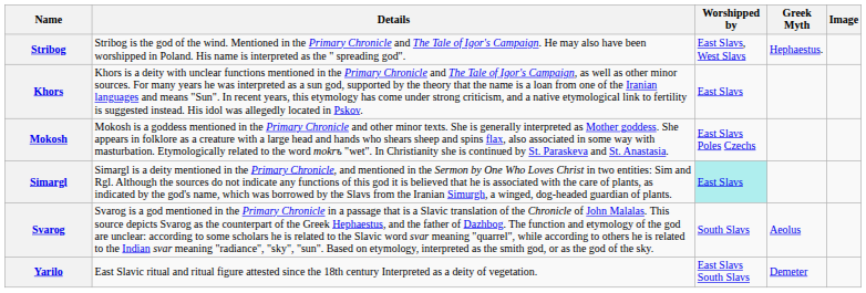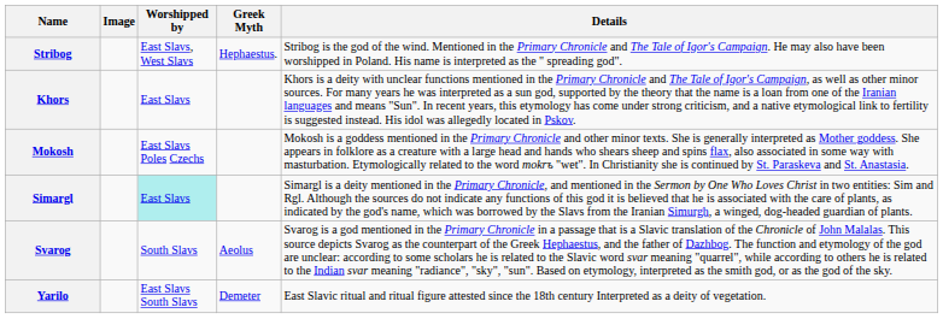 <table class="wikitable">
 <tr>
 <th scope="col", width="120px">Name</th>
-<th scope="col">Details</th>
+<th scope="col">Image</th>
 <th>Worshipped by</th>
 <th>Greek Myth</th>
-<th scope="col">Image</th>
+<th scope="col">Details</th>
 </tr>
 <tr>
 <th scope="row"><strong><a href='#'>Stribog</a></strong></th>
-<td>Stribog is the god of the wind. Mentioned in the <em><a href='#'>Primary Chronicle</a></em> and <em><a href='#'>The Tale of Igor's Campaign</a></em>. He may also have been worshipped in Poland. His name is interpreted as the " spreading god".</td>
+<td></td>
 <td><a href='#'>East Slavs</a>, <a href='#'>West Slavs</a></td>
 <td><a href='#'>Hephaestus</a>.</td>
-<td></td>
+<td>Stribog is the god of the wind. Mentioned in the <em><a href='#'>Primary Chronicle</a></em> and <em><a href='#'>The Tale of Igor's Campaign</a></em>. He may also have been worshipped in Poland. His name is interpreted as the " spreading god".</td>
 </tr>
 <tr>
 <th scope="row"><strong><a href='#'>Khors</a></strong></th>
-<td>Khors is a deity with unclear functions mentioned in the <em><a href='#'>Primary Chronicle</a></em> and <em><a href='#'>The Tale of Igor's Campaign</a></em>, as well as other minor sources. For many years he was interpreted as a sun god, supported by the theory that the name is a loan from one of the <a href='#'>Iranian languages</a> and means "Sun". In recent years, this etymology has come under strong criticism, and a native etymological link to fertility is suggested instead.  His idol was allegedly located in <a href='#'>Pskov</a>.</td>
+<td></td>
 <td><a href='#'>East Slavs</a></td>
 <td></td>
-<td></td>
+<td>Khors is a deity with unclear functions mentioned in the <em><a href='#'>Primary Chronicle</a></em> and <em><a href='#'>The Tale of Igor's Campaign</a></em>, as well as other minor sources. For many years he was interpreted as a sun god, supported by the theory that the name is a loan from one of the <a href='#'>Iranian languages</a> and means "Sun". In recent years, this etymology has come under strong criticism, and a native etymological link to fertility is suggested instead.  His idol was allegedly located in <a href='#'>Pskov</a>.</td>
 </tr>
 <tr>
 <th scope="row"><strong><a href='#'>Mokosh</a></strong></th>
-<td>Mokosh is a goddess mentioned in the <em><a href='#'>Primary Chronicle</a></em> and other minor texts. She is generally interpreted as <a href='#'>Mother goddess</a>. She appears in folklore as a creature with a large head and hands who shears sheep and spins <a href='#'>flax</a>, also associated in some way with masturbation. Etymologically related to the word <em>mokrъ</em> "wet". In Christianity she is continued by <a href='#'>St. Paraskeva</a> and <a href='#'>St. Anastasia</a>.</td>
+<td></td>
 <td><a href='#'>East Slavs</a><br><a href='#'>Poles</a> <a href='#'>Czechs</a></td>
 <td></td>
-<td></td>
+<td>Mokosh is a goddess mentioned in the <em><a href='#'>Primary Chronicle</a></em> and other minor texts. She is generally interpreted as <a href='#'>Mother goddess</a>. She appears in folklore as a creature with a large head and hands who shears sheep and spins <a href='#'>flax</a>, also associated in some way with masturbation. Etymologically related to the word <em>mokrъ</em> "wet". In Christianity she is continued by <a href='#'>St. Paraskeva</a> and <a href='#'>St. Anastasia</a>.</td>
 </tr>
 <tr>
 <th scope="row"><strong><a href='#'>Simargl</a></strong></th>
-<td>Simargl is a deity mentioned in the <em><a href='#'>Primary Chronicle</a></em>, and mentioned in the <em>Sermon by One Who Loves Christ</em> in two entities: Sim and Rgl. Although the sources do not indicate any functions of this god it is believed that he is associated with the care of plants, as indicated by the god's name, which was borrowed by the Slavs from the Iranian <a href='#'>Simurgh</a>, a winged, dog-headed guardian of plants.</td>
+<td></td>
 <td style="background: paleturquoise;"><a href='#'>East Slavs</a></td>
 <td></td>
-<td></td>
+<td>Simargl is a deity mentioned in the <em><a href='#'>Primary Chronicle</a></em>, and mentioned in the <em>Sermon by One Who Loves Christ</em> in two entities: Sim and Rgl. Although the sources do not indicate any functions of this god it is believed that he is associated with the care of plants, as indicated by the god's name, which was borrowed by the Slavs from the Iranian <a href='#'>Simurgh</a>, a winged, dog-headed guardian of plants.</td>
 </tr>
 <tr>
 <th scope="row"><strong><a href='#'>Svarog</a></strong></th>
-<td>Svarog is a god mentioned in the <em><a href='#'>Primary Chronicle</a></em> in a passage that is a Slavic translation of the <em>Chronicle</em> of <a href='#'>John Malalas</a>. This source depicts Svarog as the counterpart of the Greek <a href='#'>Hephaestus</a>, and the father of <a href='#'>Dazhbog</a>. The function and etymology of the god are unclear: according to some scholars he is related to the Slavic word <em>svar</em> meaning "quarrel", while according to others he is related to the <a href='#'>Indian</a> <em>svar</em> meaning "radiance", "sky", "sun". Based on etymology, interpreted as the smith god, or as the god of the sky.</td>
+<td></td>
 <td><a href='#'>South Slavs</a></td>
 <td><a href='#'>Aeolus</a></td>
-<td></td>
+<td>Svarog is a god mentioned in the <em><a href='#'>Primary Chronicle</a></em> in a passage that is a Slavic translation of the <em>Chronicle</em> of <a href='#'>John Malalas</a>. This source depicts Svarog as the counterpart of the Greek <a href='#'>Hephaestus</a>, and the father of <a href='#'>Dazhbog</a>. The function and etymology of the god are unclear: according to some scholars he is related to the Slavic word <em>svar</em> meaning "quarrel", while according to others he is related to the <a href='#'>Indian</a> <em>svar</em> meaning "radiance", "sky", "sun". Based on etymology, interpreted as the smith god, or as the god of the sky.</td>
 </tr>
 <tr>
 <th><a href='#'>Yarilo</a></th>
-<td>East Slavic ritual and ritual figure attested since the 18th century Interpreted as a deity of vegetation.</td>
+<td></td>
 <td><a href='#'>East Slavs</a><br><a href='#'>South Slavs</a></td>
 <td><a href='#'>Demeter</a></td>
-<td></td>
+<td>East Slavic ritual and ritual figure attested since the 18th century Interpreted as a deity of vegetation.</td>
 </tr>
 </table>
